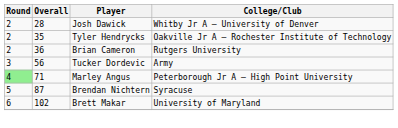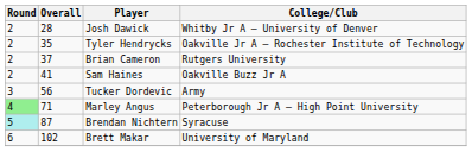 <table class="wikitable">
 <tr>
 <th>Round</th>
 <th>Overall</th>
 <th>Player</th>
 <th>College/Club</th>
 </tr>
 <tr>
 <td>2</td>
 <td>28</td>
 <td>Josh Dawick</td>
 <td>Whitby Jr A – University of Denver</td>
 </tr>
 <tr>
 <td>2</td>
 <td>35</td>
 <td>Tyler Hendrycks</td>
 <td>Oakville Jr A – Rochester Institute of Technology</td>
 </tr>
 <tr>
 <td>2</td>
-<td>36</td>
+<td>37</td>
 <td>Brian Cameron</td>
 <td>Rutgers University</td>
+</tr>
+<tr>
+<td>2</td>
+<td>41</td>
+<td>Sam Haines</td>
+<td>Oakville Buzz Jr A</td>
 </tr>
 <tr>
 <td>3</td>
 <td>56</td>
 <td>Tucker Dordevic</td>
 <td>Army</td>
 </tr>
 <tr>
 <td style="background: lightgreen;">4</td>
 <td>71</td>
 <td>Marley Angus</td>
 <td>Peterborough Jr A – High Point University</td>
 </tr>
 <tr>
-<td>5</td>
+<td style="background: paleturquoise;">5</td>
 <td>87</td>
 <td>Brendan Nichtern</td>
 <td>Syracuse</td>
 </tr>
 <tr>
 <td>6</td>
 <td>102</td>
 <td>Brett Makar</td>
 <td>University of Maryland</td>
 </tr>
 <tr>
 </tr>
 </table>
